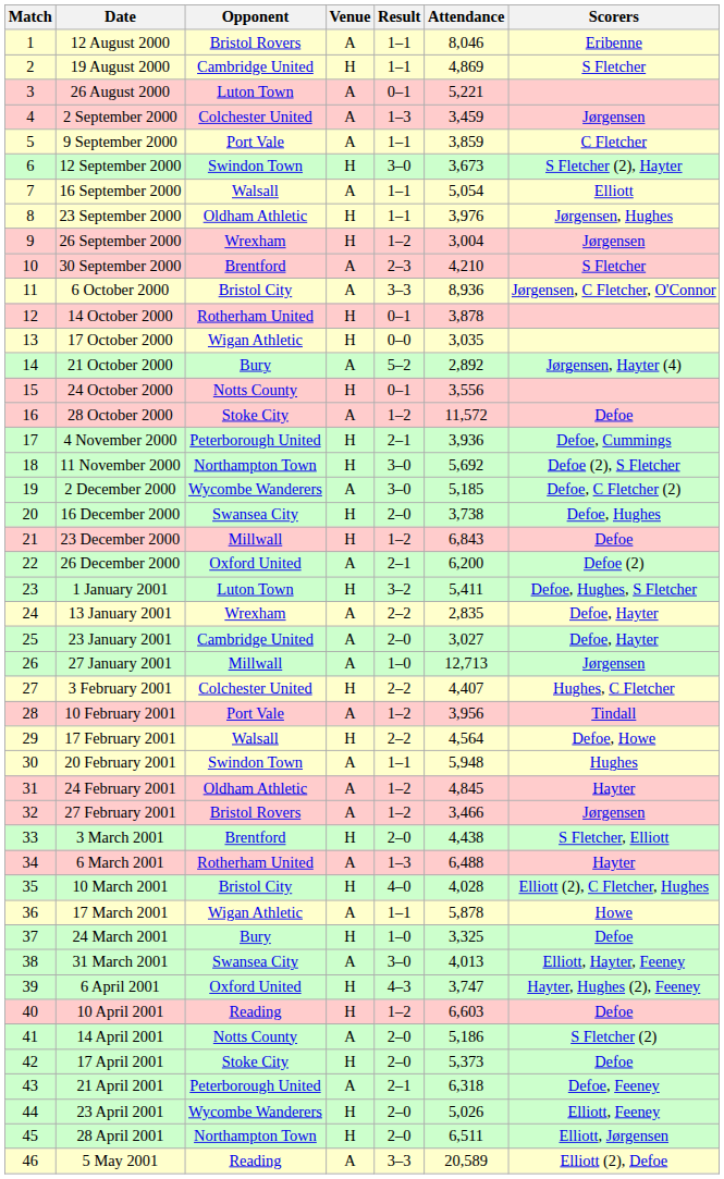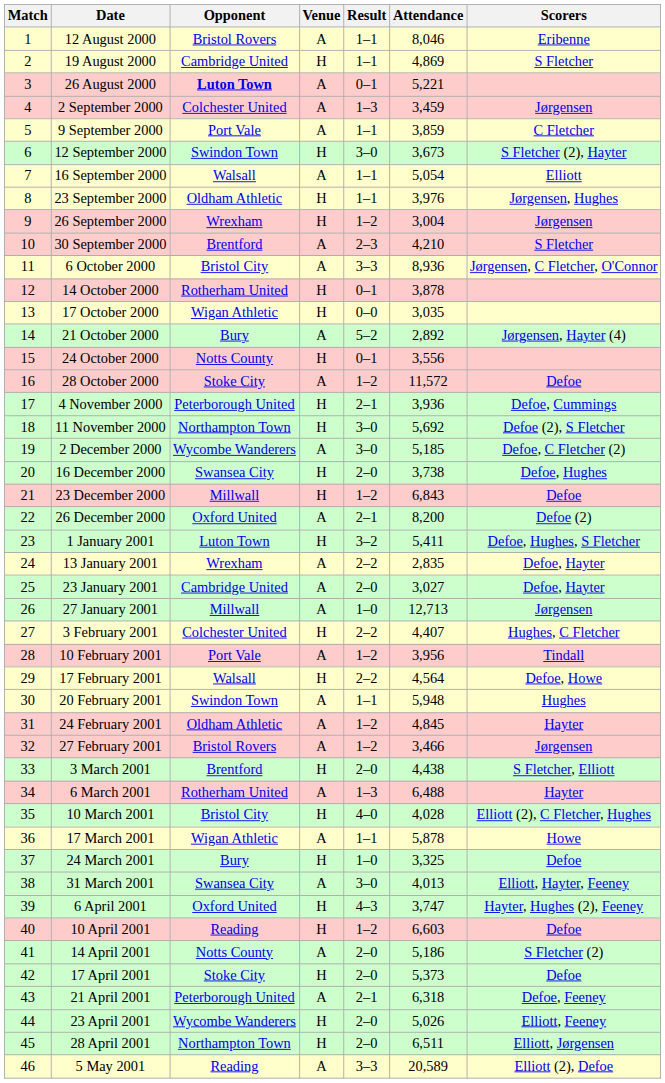 <table class="wikitable" style="font-size:100%; text-align:center">
 <tr>
 <th>Match</th>
 <th>Date</th>
 <th>Opponent</th>
 <th>Venue</th>
 <th>Result</th>
 <th>Attendance</th>
 <th>Scorers</th>
 </tr>
 <tr style="background: #FFFFCC;">
 <td>1</td>
 <td>12 August 2000</td>
 <td><a href='#'>Bristol Rovers</a></td>
 <td>A</td>
 <td>1–1</td>
 <td>8,046</td>
 <td><a href='#'>Eribenne</a></td>
 </tr>
 <tr style="background: #FFFFCC;">
 <td>2</td>
 <td>19 August 2000</td>
 <td><a href='#'>Cambridge United</a></td>
 <td>H</td>
 <td>1–1</td>
 <td>4,869</td>
 <td><a href='#'>S Fletcher</a></td>
 </tr>
 <tr style="background: #FFCCCC;">
 <td>3</td>
 <td>26 August 2000</td>
-<td><a href='#'>Luton Town</a></td>
+<td><strong><a href='#'>Luton Town</a></strong></td>
 <td>A</td>
 <td>0–1</td>
 <td>5,221</td>
 <td></td>
 </tr>
 <tr style="background: #FFCCCC;">
 <td>4</td>
 <td>2 September 2000</td>
 <td><a href='#'>Colchester United</a></td>
 <td>A</td>
 <td>1–3</td>
 <td>3,459</td>
 <td><a href='#'>Jørgensen</a></td>
 </tr>
 <tr style="background: #FFFFCC;">
 <td>5</td>
 <td>9 September 2000</td>
 <td><a href='#'>Port Vale</a></td>
 <td>A</td>
 <td>1–1</td>
 <td>3,859</td>
 <td><a href='#'>C Fletcher</a></td>
 </tr>
 <tr style="background: #CCFFCC;">
 <td>6</td>
 <td>12 September 2000</td>
 <td><a href='#'>Swindon Town</a></td>
 <td>H</td>
 <td>3–0</td>
 <td>3,673</td>
 <td><a href='#'>S Fletcher</a> (2), <a href='#'>Hayter</a></td>
 </tr>
 <tr style="background: #FFFFCC;">
 <td>7</td>
 <td>16 September 2000</td>
 <td><a href='#'>Walsall</a></td>
 <td>A</td>
 <td>1–1</td>
 <td>5,054</td>
 <td><a href='#'>Elliott</a></td>
 </tr>
 <tr style="background: #FFFFCC;">
 <td>8</td>
 <td>23 September 2000</td>
 <td><a href='#'>Oldham Athletic</a></td>
 <td>H</td>
 <td>1–1</td>
 <td>3,976</td>
 <td><a href='#'>Jørgensen</a>, <a href='#'>Hughes</a></td>
 </tr>
 <tr style="background: #FFCCCC;">
 <td>9</td>
 <td>26 September 2000</td>
 <td><a href='#'>Wrexham</a></td>
 <td>H</td>
 <td>1–2</td>
 <td>3,004</td>
 <td><a href='#'>Jørgensen</a></td>
 </tr>
 <tr style="background: #FFCCCC;">
 <td>10</td>
 <td>30 September 2000</td>
 <td><a href='#'>Brentford</a></td>
 <td>A</td>
 <td>2–3</td>
 <td>4,210</td>
 <td><a href='#'>S Fletcher</a></td>
 </tr>
 <tr style="background: #FFFFCC;">
 <td>11</td>
 <td>6 October 2000</td>
 <td><a href='#'>Bristol City</a></td>
 <td>A</td>
 <td>3–3</td>
 <td>8,936</td>
 <td><a href='#'>Jørgensen</a>, <a href='#'>C Fletcher</a>, <a href='#'>O'Connor</a></td>
 </tr>
 <tr style="background: #FFCCCC;">
 <td>12</td>
 <td>14 October 2000</td>
 <td><a href='#'>Rotherham United</a></td>
 <td>H</td>
 <td>0–1</td>
 <td>3,878</td>
 <td></td>
 </tr>
 <tr style="background: #FFFFCC;">
 <td>13</td>
 <td>17 October 2000</td>
 <td><a href='#'>Wigan Athletic</a></td>
 <td>H</td>
 <td>0–0</td>
 <td>3,035</td>
 <td></td>
 </tr>
 <tr style="background: #CCFFCC;">
 <td>14</td>
 <td>21 October 2000</td>
 <td><a href='#'>Bury</a></td>
 <td>A</td>
 <td>5–2</td>
 <td>2,892</td>
 <td><a href='#'>Jørgensen</a>, <a href='#'>Hayter</a> (4)</td>
 </tr>
 <tr style="background: #FFCCCC;">
 <td>15</td>
 <td>24 October 2000</td>
 <td><a href='#'>Notts County</a></td>
 <td>H</td>
 <td>0–1</td>
 <td>3,556</td>
 <td></td>
 </tr>
 <tr style="background: #FFCCCC;">
 <td>16</td>
 <td>28 October 2000</td>
 <td><a href='#'>Stoke City</a></td>
 <td>A</td>
 <td>1–2</td>
 <td>11,572</td>
 <td><a href='#'>Defoe</a></td>
 </tr>
 <tr style="background: #CCFFCC;">
 <td>17</td>
 <td>4 November 2000</td>
 <td><a href='#'>Peterborough United</a></td>
 <td>H</td>
 <td>2–1</td>
 <td>3,936</td>
 <td><a href='#'>Defoe</a>, <a href='#'>Cummings</a></td>
 </tr>
 <tr style="background: #CCFFCC;">
 <td>18</td>
 <td>11 November 2000</td>
 <td><a href='#'>Northampton Town</a></td>
 <td>H</td>
 <td>3–0</td>
 <td>5,692</td>
 <td><a href='#'>Defoe</a> (2), <a href='#'>S Fletcher</a></td>
 </tr>
 <tr style="background: #CCFFCC;">
 <td>19</td>
 <td>2 December 2000</td>
 <td><a href='#'>Wycombe Wanderers</a></td>
 <td>A</td>
 <td>3–0</td>
 <td>5,185</td>
 <td><a href='#'>Defoe</a>, <a href='#'>C Fletcher</a> (2)</td>
 </tr>
 <tr style="background: #CCFFCC;">
 <td>20</td>
 <td>16 December 2000</td>
 <td><a href='#'>Swansea City</a></td>
 <td>H</td>
 <td>2–0</td>
 <td>3,738</td>
 <td><a href='#'>Defoe</a>, <a href='#'>Hughes</a></td>
 </tr>
 <tr style="background: #FFCCCC;">
 <td>21</td>
 <td>23 December 2000</td>
 <td><a href='#'>Millwall</a></td>
 <td>H</td>
 <td>1–2</td>
 <td>6,843</td>
 <td><a href='#'>Defoe</a></td>
 </tr>
 <tr style="background: #CCFFCC;">
 <td>22</td>
 <td>26 December 2000</td>
 <td><a href='#'>Oxford United</a></td>
 <td>A</td>
 <td>2–1</td>
-<td>6,200</td>
+<td>8,200</td>
 <td><a href='#'>Defoe</a> (2)</td>
 </tr>
 <tr style="background: #CCFFCC;">
 <td>23</td>
 <td>1 January 2001</td>
 <td><a href='#'>Luton Town</a></td>
 <td>H</td>
 <td>3–2</td>
 <td>5,411</td>
 <td><a href='#'>Defoe</a>, <a href='#'>Hughes</a>, <a href='#'>S Fletcher</a></td>
 </tr>
 <tr style="background: #FFFFCC;">
 <td>24</td>
 <td>13 January 2001</td>
 <td><a href='#'>Wrexham</a></td>
 <td>A</td>
 <td>2–2</td>
 <td>2,835</td>
 <td><a href='#'>Defoe</a>, <a href='#'>Hayter</a></td>
 </tr>
 <tr style="background: #CCFFCC;">
 <td>25</td>
 <td>23 January 2001</td>
 <td><a href='#'>Cambridge United</a></td>
 <td>A</td>
 <td>2–0</td>
 <td>3,027</td>
 <td><a href='#'>Defoe</a>, <a href='#'>Hayter</a></td>
 </tr>
 <tr style="background: #CCFFCC;">
 <td>26</td>
 <td>27 January 2001</td>
 <td><a href='#'>Millwall</a></td>
 <td>A</td>
 <td>1–0</td>
 <td>12,713</td>
 <td><a href='#'>Jørgensen</a></td>
 </tr>
 <tr style="background: #FFFFCC;">
 <td>27</td>
 <td>3 February 2001</td>
 <td><a href='#'>Colchester United</a></td>
 <td>H</td>
 <td>2–2</td>
 <td>4,407</td>
 <td><a href='#'>Hughes</a>, <a href='#'>C Fletcher</a></td>
 </tr>
 <tr style="background: #FFCCCC;">
 <td>28</td>
 <td>10 February 2001</td>
 <td><a href='#'>Port Vale</a></td>
 <td>A</td>
 <td>1–2</td>
 <td>3,956</td>
 <td><a href='#'>Tindall</a></td>
 </tr>
 <tr style="background: #FFFFCC;">
 <td>29</td>
 <td>17 February 2001</td>
 <td><a href='#'>Walsall</a></td>
 <td>H</td>
 <td>2–2</td>
 <td>4,564</td>
 <td><a href='#'>Defoe</a>, <a href='#'>Howe</a></td>
 </tr>
 <tr style="background: #FFFFCC;">
 <td>30</td>
 <td>20 February 2001</td>
 <td><a href='#'>Swindon Town</a></td>
 <td>A</td>
 <td>1–1</td>
 <td>5,948</td>
 <td><a href='#'>Hughes</a></td>
 </tr>
 <tr style="background: #FFCCCC;">
 <td>31</td>
 <td>24 February 2001</td>
 <td><a href='#'>Oldham Athletic</a></td>
 <td>A</td>
 <td>1–2</td>
 <td>4,845</td>
 <td><a href='#'>Hayter</a></td>
 </tr>
 <tr style="background: #FFCCCC;">
 <td>32</td>
 <td>27 February 2001</td>
 <td><a href='#'>Bristol Rovers</a></td>
 <td>A</td>
 <td>1–2</td>
 <td>3,466</td>
 <td><a href='#'>Jørgensen</a></td>
 </tr>
 <tr style="background: #CCFFCC;">
 <td>33</td>
 <td>3 March 2001</td>
 <td><a href='#'>Brentford</a></td>
 <td>H</td>
 <td>2–0</td>
 <td>4,438</td>
 <td><a href='#'>S Fletcher</a>, <a href='#'>Elliott</a></td>
 </tr>
 <tr style="background: #FFCCCC;">
 <td>34</td>
 <td>6 March 2001</td>
 <td><a href='#'>Rotherham United</a></td>
 <td>A</td>
 <td>1–3</td>
 <td>6,488</td>
 <td><a href='#'>Hayter</a></td>
 </tr>
 <tr style="background: #CCFFCC;">
 <td>35</td>
 <td>10 March 2001</td>
 <td><a href='#'>Bristol City</a></td>
 <td>H</td>
 <td>4–0</td>
 <td>4,028</td>
 <td><a href='#'>Elliott</a> (2), <a href='#'>C Fletcher</a>, <a href='#'>Hughes</a></td>
 </tr>
 <tr style="background: #FFFFCC;">
 <td>36</td>
 <td>17 March 2001</td>
 <td><a href='#'>Wigan Athletic</a></td>
 <td>A</td>
 <td>1–1</td>
 <td>5,878</td>
 <td><a href='#'>Howe</a></td>
 </tr>
 <tr style="background: #CCFFCC;">
 <td>37</td>
 <td>24 March 2001</td>
 <td><a href='#'>Bury</a></td>
 <td>H</td>
 <td>1–0</td>
 <td>3,325</td>
 <td><a href='#'>Defoe</a></td>
 </tr>
 <tr style="background: #CCFFCC;">
 <td>38</td>
 <td>31 March 2001</td>
 <td><a href='#'>Swansea City</a></td>
 <td>A</td>
 <td>3–0</td>
 <td>4,013</td>
 <td><a href='#'>Elliott</a>, <a href='#'>Hayter</a>, <a href='#'>Feeney</a></td>
 </tr>
 <tr style="background: #CCFFCC;">
 <td>39</td>
 <td>6 April 2001</td>
 <td><a href='#'>Oxford United</a></td>
 <td>H</td>
 <td>4–3</td>
 <td>3,747</td>
 <td><a href='#'>Hayter</a>, <a href='#'>Hughes</a> (2), <a href='#'>Feeney</a></td>
 </tr>
 <tr style="background: #FFCCCC;">
 <td>40</td>
 <td>10 April 2001</td>
 <td><a href='#'>Reading</a></td>
 <td>H</td>
 <td>1–2</td>
 <td>6,603</td>
 <td><a href='#'>Defoe</a></td>
 </tr>
 <tr style="background: #CCFFCC;">
 <td>41</td>
 <td>14 April 2001</td>
 <td><a href='#'>Notts County</a></td>
 <td>A</td>
 <td>2–0</td>
 <td>5,186</td>
 <td><a href='#'>S Fletcher</a> (2)</td>
 </tr>
 <tr style="background: #CCFFCC;">
 <td>42</td>
 <td>17 April 2001</td>
 <td><a href='#'>Stoke City</a></td>
 <td>H</td>
 <td>2–0</td>
 <td>5,373</td>
 <td><a href='#'>Defoe</a></td>
 </tr>
 <tr style="background: #CCFFCC;">
 <td>43</td>
 <td>21 April 2001</td>
 <td><a href='#'>Peterborough United</a></td>
 <td>A</td>
 <td>2–1</td>
 <td>6,318</td>
 <td><a href='#'>Defoe</a>, <a href='#'>Feeney</a></td>
 </tr>
 <tr style="background: #CCFFCC;">
 <td>44</td>
 <td>23 April 2001</td>
 <td><a href='#'>Wycombe Wanderers</a></td>
 <td>H</td>
 <td>2–0</td>
 <td>5,026</td>
 <td><a href='#'>Elliott</a>, <a href='#'>Feeney</a></td>
 </tr>
 <tr style="background: #CCFFCC;">
 <td>45</td>
 <td>28 April 2001</td>
 <td><a href='#'>Northampton Town</a></td>
 <td>H</td>
 <td>2–0</td>
 <td>6,511</td>
 <td><a href='#'>Elliott</a>, <a href='#'>Jørgensen</a></td>
 </tr>
 <tr style="background: #FFFFCC;">
 <td>46</td>
 <td>5 May 2001</td>
 <td><a href='#'>Reading</a></td>
 <td>A</td>
 <td>3–3</td>
 <td>20,589</td>
 <td><a href='#'>Elliott</a> (2), <a href='#'>Defoe</a></td>
 </tr>
 </table>
